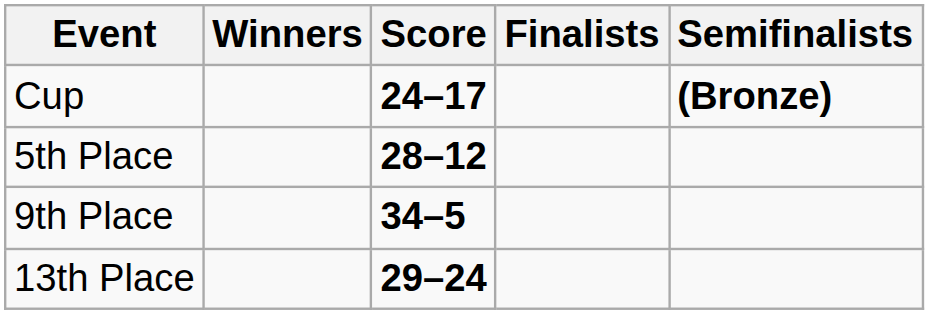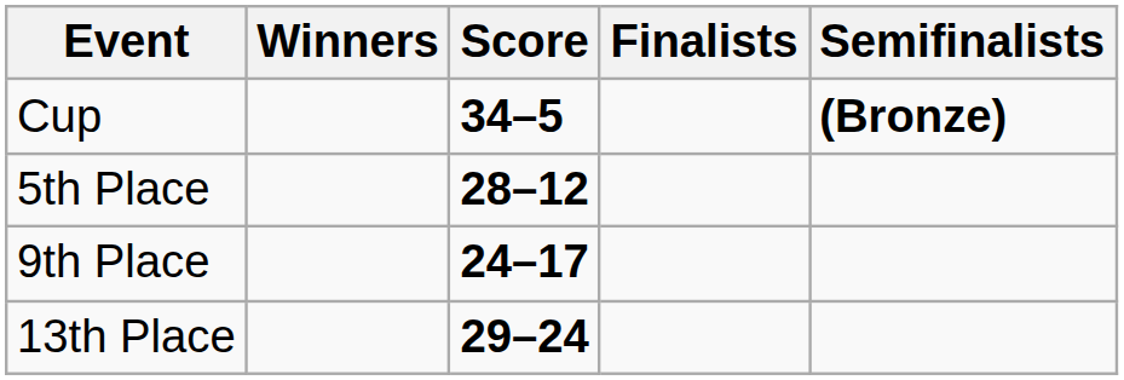 <table class="wikitable">
 <tr>
 <th>Event</th>
 <th>Winners</th>
 <th>Score</th>
 <th>Finalists</th>
 <th>Semifinalists</th>
 </tr>
 <tr>
 <td>Cup</td>
 <td><strong></strong></td>
-<td><strong>24–17</strong></td>
+<td><strong>34–5</strong></td>
 <td></td>
 <td><strong> (Bronze)<br></strong></td>
 </tr>
 <tr>
 <td>5th Place</td>
 <td><strong></strong></td>
 <td><strong>28–12</strong></td>
 <td></td>
 <td><br></td>
 </tr>
 <tr>
 <td>9th Place</td>
 <td><strong></strong></td>
-<td><strong>34–5</strong></td>
+<td><strong>24–17</strong></td>
 <td></td>
 <td><br></td>
 </tr>
 <tr>
 <td>13th Place</td>
 <td><strong></strong></td>
 <td><strong>29–24</strong></td>
 <td></td>
 <td><br><s></s></td>
 </tr>
 </table>
